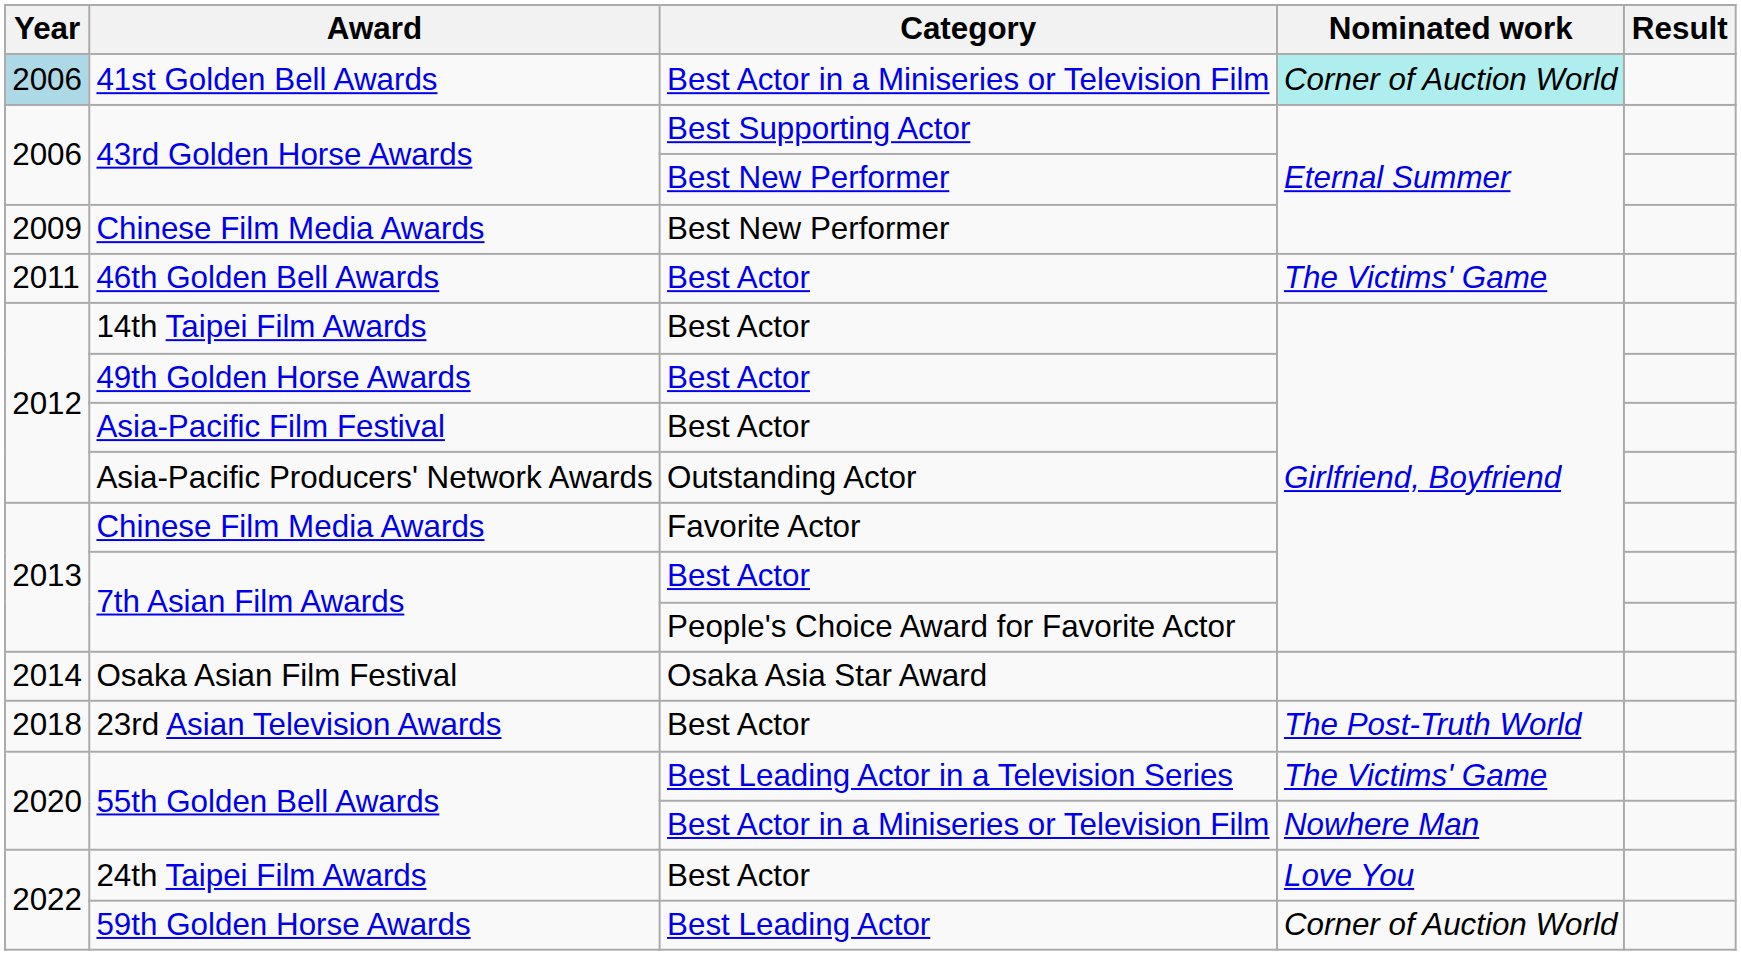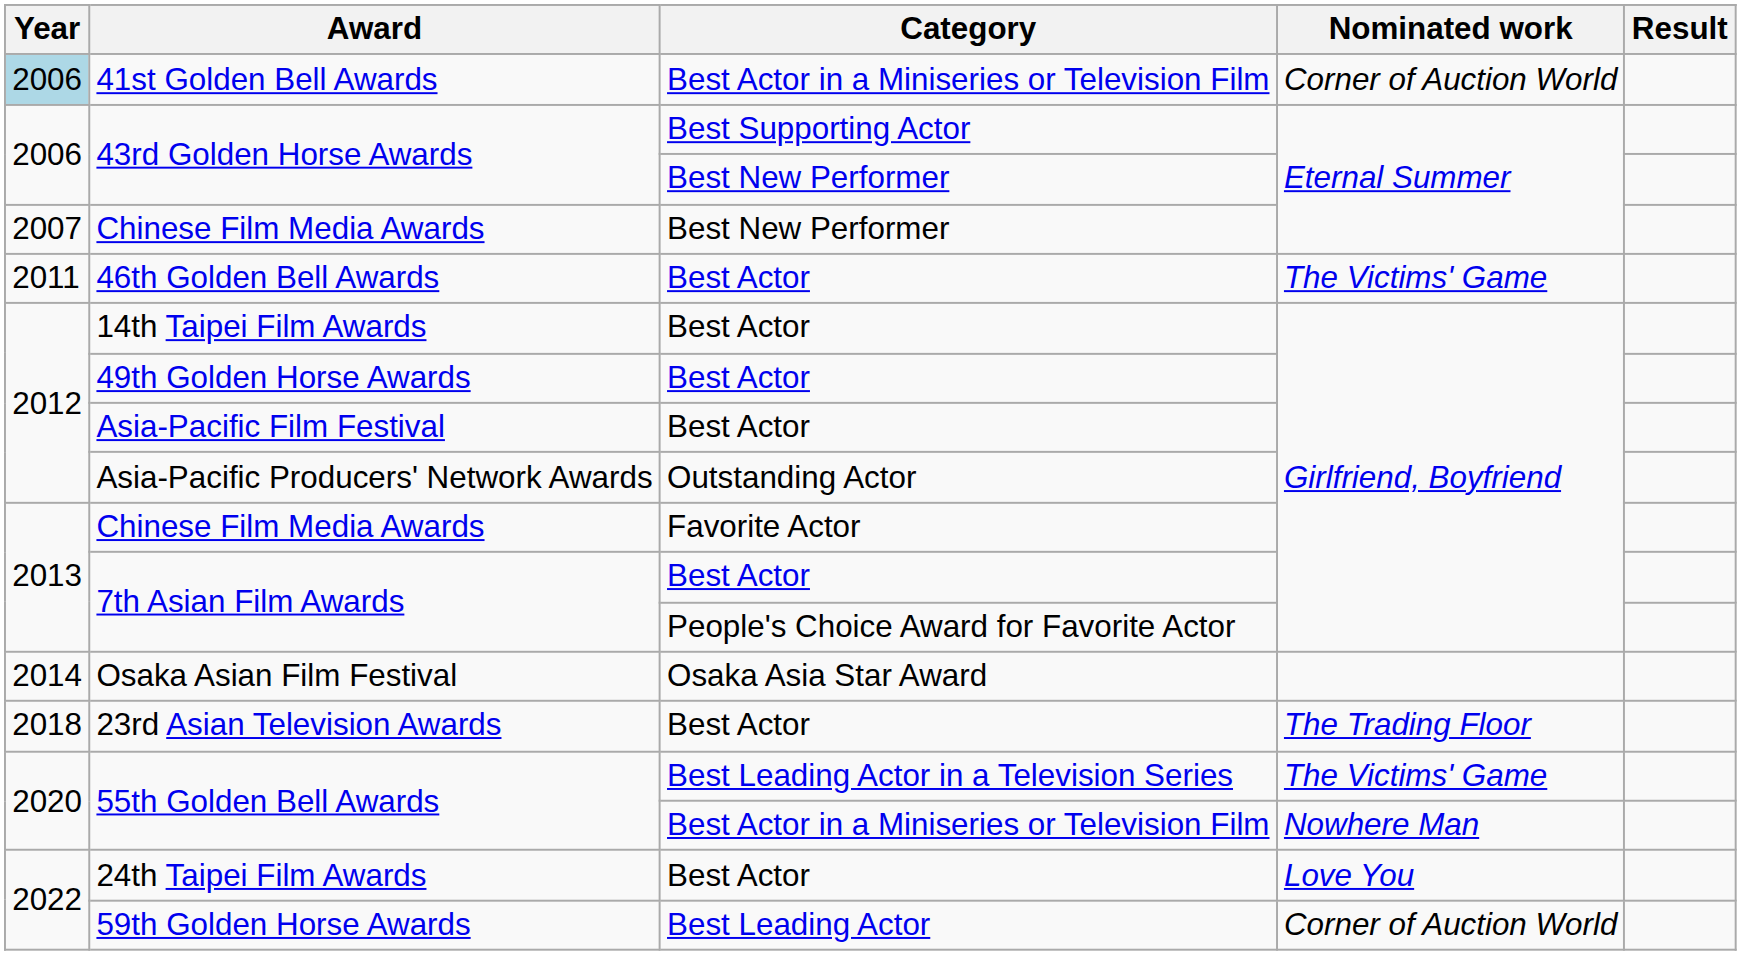 <table class="wikitable sortable">
 <tr>
 <th>Year</th>
 <th>Award</th>
 <th>Category</th>
 <th>Nominated work</th>
 <th>Result</th>
 </tr>
 <tr>
 <td style="background: lightblue;">2006</td>
 <td><a href='#'>41st Golden Bell Awards</a></td>
 <td><a href='#'>Best Actor in a Miniseries or Television Film</a></td>
-<td style="background: paleturquoise;"><em>Corner of Auction World</em></td>
+<td><em>Corner of Auction World</em></td>
 <td></td>
 </tr>
 <tr>
 <td rowspan=2>2006</td>
 <td rowspan=2><a href='#'>43rd Golden Horse Awards</a></td>
 <td><a href='#'>Best Supporting Actor</a></td>
 <td rowspan=3><em><a href='#'>Eternal Summer</a></em></td>
 <td></td>
 </tr>
 <tr>
 <td><a href='#'>Best New Performer</a></td>
 <td></td>
 </tr>
 <tr>
-<td>2009</td>
+<td>2007</td>
 <td><a href='#'>Chinese Film Media Awards</a></td>
 <td>Best New Performer</td>
 <td></td>
 </tr>
 <tr>
 <td>2011</td>
 <td><a href='#'>46th Golden Bell Awards</a></td>
 <td><a href='#'>Best Actor</a></td>
 <td><em><a href='#'>The Victims' Game</a></em></td>
 <td></td>
 </tr>
 <tr>
 <td rowspan=4>2012</td>
 <td>14th <a href='#'>Taipei Film Awards</a></td>
 <td>Best Actor</td>
 <td rowspan=7><em><a href='#'>Girlfriend, Boyfriend</a></em></td>
 <td></td>
 </tr>
 <tr>
 <td><a href='#'>49th Golden Horse Awards</a></td>
 <td><a href='#'>Best Actor</a></td>
 <td></td>
 </tr>
 <tr>
 <td><a href='#'>Asia-Pacific Film Festival</a></td>
 <td>Best Actor</td>
 <td></td>
 </tr>
 <tr>
 <td>Asia-Pacific Producers' Network Awards</td>
 <td>Outstanding Actor</td>
 <td></td>
 </tr>
 <tr>
 <td rowspan=3>2013</td>
 <td><a href='#'>Chinese Film Media Awards</a></td>
 <td>Favorite Actor</td>
 <td></td>
 </tr>
 <tr>
 <td rowspan=2><a href='#'>7th Asian Film Awards</a></td>
 <td><a href='#'>Best Actor</a></td>
 <td></td>
 </tr>
 <tr>
 <td>People's Choice Award for Favorite Actor</td>
 <td></td>
 </tr>
 <tr>
 <td>2014</td>
 <td>Osaka Asian Film Festival</td>
 <td>Osaka Asia Star Award</td>
 <td></td>
 <td></td>
 </tr>
 <tr>
 <td>2018</td>
 <td>23rd <a href='#'>Asian Television Awards</a></td>
 <td>Best Actor</td>
-<td><em><a href='#'>The Post-Truth World</a></em></td>
+<td><em><a href='#'>The Trading Floor</a></em></td>
 <td></td>
 </tr>
 <tr>
 <td rowspan=2>2020</td>
 <td rowspan=2><a href='#'>55th Golden Bell Awards</a></td>
 <td><a href='#'>Best Leading Actor in a Television Series</a></td>
 <td><em><a href='#'>The Victims' Game</a></em></td>
 <td></td>
 </tr>
 <tr>
 <td><a href='#'>Best Actor in a Miniseries or Television Film</a></td>
 <td><em><a href='#'>Nowhere Man</a></em></td>
 <td></td>
 </tr>
 <tr>
 <td rowspan=2>2022</td>
 <td>24th <a href='#'>Taipei Film Awards</a></td>
 <td>Best Actor</td>
 <td><em><a href='#'>Love You</a></em></td>
 <td></td>
 </tr>
 <tr>
 <td><a href='#'>59th Golden Horse Awards</a></td>
 <td><a href='#'>Best Leading Actor</a></td>
 <td><em>Corner of Auction World</em></td>
 <td></td>
 </tr>
 </table>
